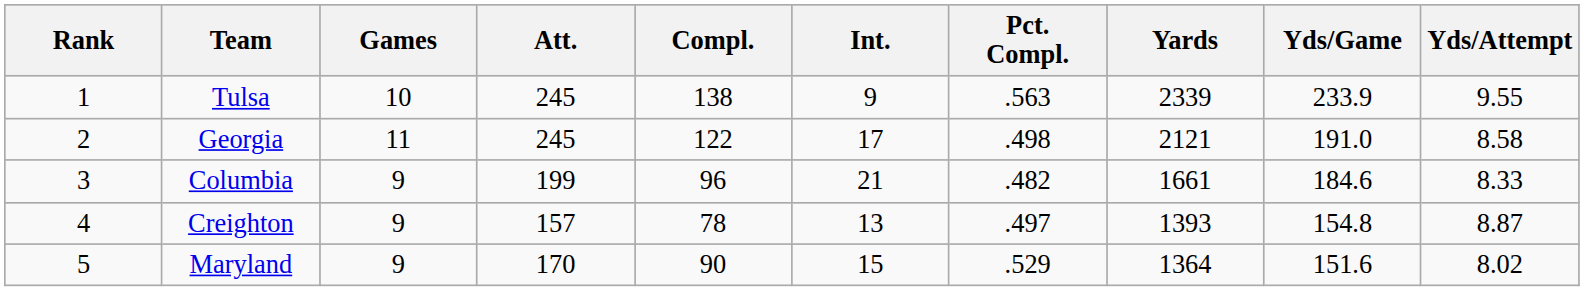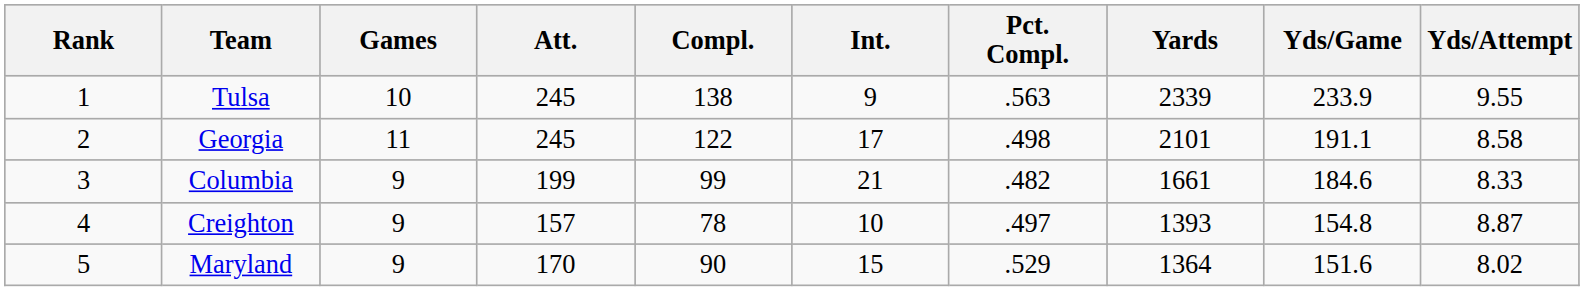 <table class="wikitable sortable">
 <tr>
 <th bgcolor="#DDDDFF" width="10%">Rank</th>
 <th bgcolor="#DDDDFF" width="10%">Team</th>
 <th bgcolor="#DDDDFF" width="10%">Games</th>
 <th bgcolor="#DDDDFF" width="10%">Att.</th>
 <th bgcolor="#DDDDFF" width="10%">Compl.</th>
 <th bgcolor="#DDDDFF" width="10%">Int.</th>
 <th bgcolor="#DDDDFF" width="10%">Pct.<br>Compl.</th>
 <th bgcolor="#DDDDFF" width="10%">Yards</th>
 <th bgcolor="#DDDDFF" width="10%">Yds/Game</th>
 <th bgcolor="#DDDDFF" width="10%">Yds/Attempt</th>
 </tr>
 <tr align="center">
 <td>1</td>
 <td><a href='#'>Tulsa</a></td>
 <td>10</td>
 <td>245</td>
 <td>138</td>
 <td>9</td>
 <td>.563</td>
 <td>2339</td>
 <td>233.9</td>
 <td>9.55</td>
 </tr>
 <tr align="center">
 <td>2</td>
 <td><a href='#'>Georgia</a></td>
 <td>11</td>
 <td>245</td>
 <td>122</td>
 <td>17</td>
 <td>.498</td>
-<td>2121</td>
-<td>191.0</td>
+<td>2101</td>
+<td>191.1</td>
 <td>8.58</td>
 </tr>
 <tr align="center">
 <td>3</td>
 <td><a href='#'>Columbia</a></td>
 <td>9</td>
 <td>199</td>
-<td>96</td>
+<td>99</td>
 <td>21</td>
 <td>.482</td>
 <td>1661</td>
 <td>184.6</td>
 <td>8.33</td>
 </tr>
 <tr align="center">
 <td>4</td>
 <td><a href='#'>Creighton</a></td>
 <td>9</td>
 <td>157</td>
 <td>78</td>
-<td>13</td>
+<td>10</td>
 <td>.497</td>
 <td>1393</td>
 <td>154.8</td>
 <td>8.87</td>
 </tr>
 <tr align="center">
 <td>5</td>
 <td><a href='#'>Maryland</a></td>
 <td>9</td>
 <td>170</td>
 <td>90</td>
 <td>15</td>
 <td>.529</td>
 <td>1364</td>
 <td>151.6</td>
 <td>8.02</td>
 </tr>
 </table>
